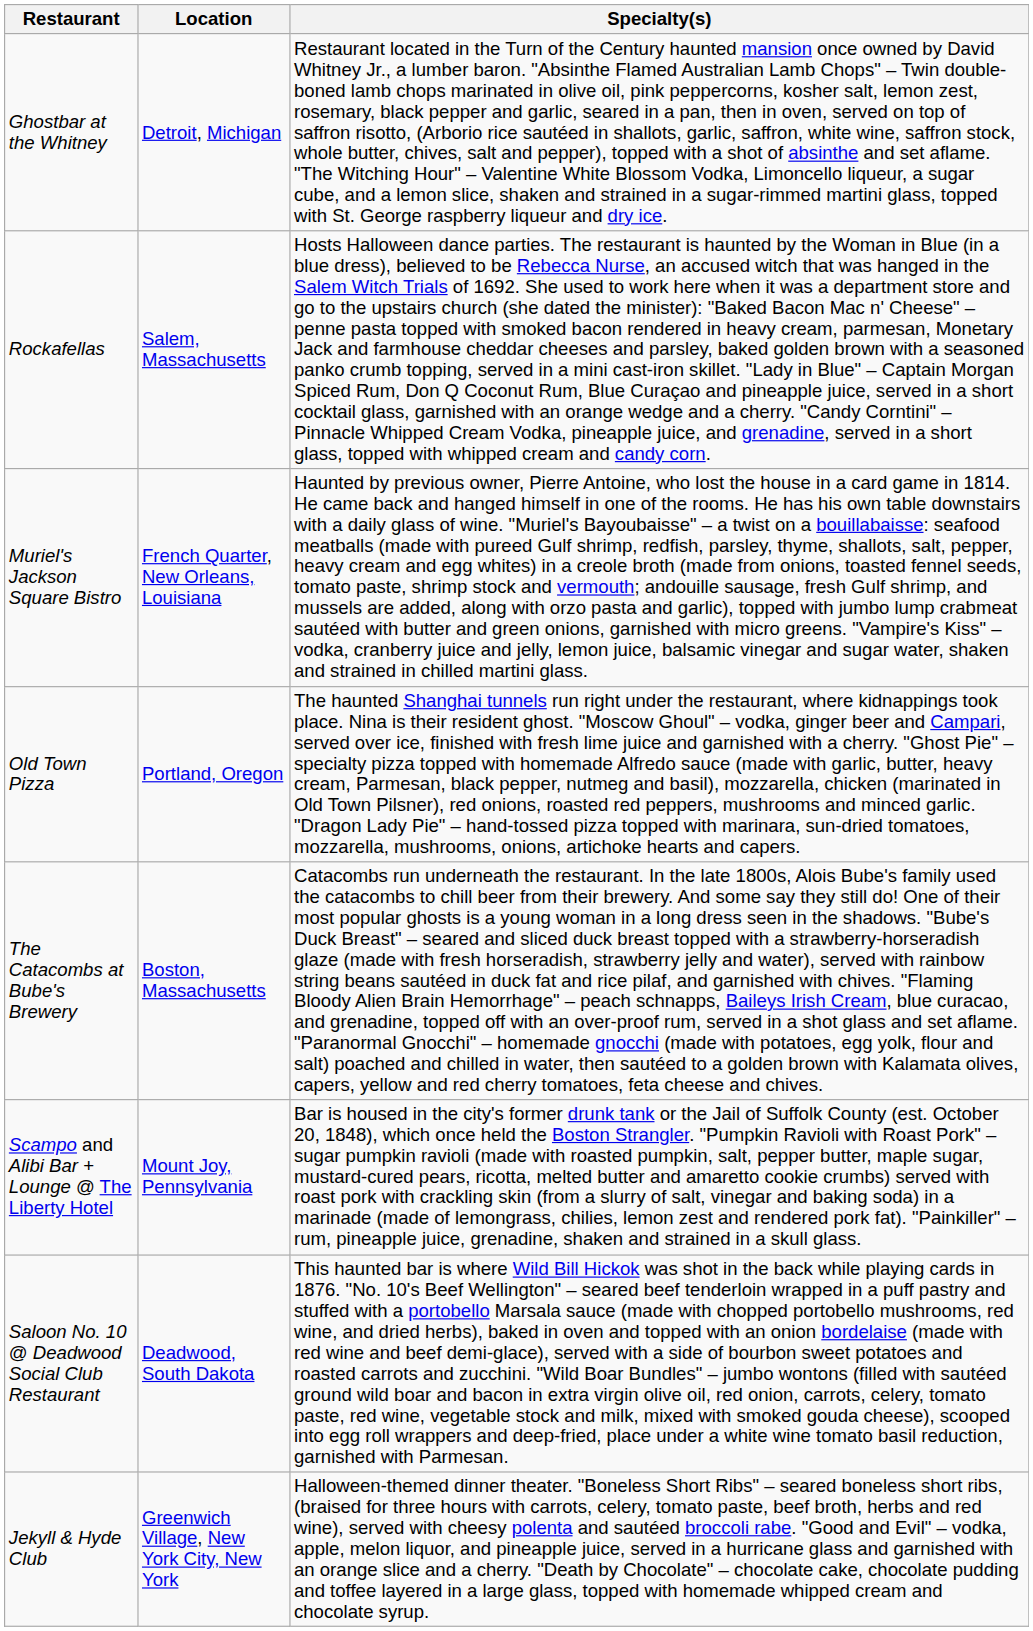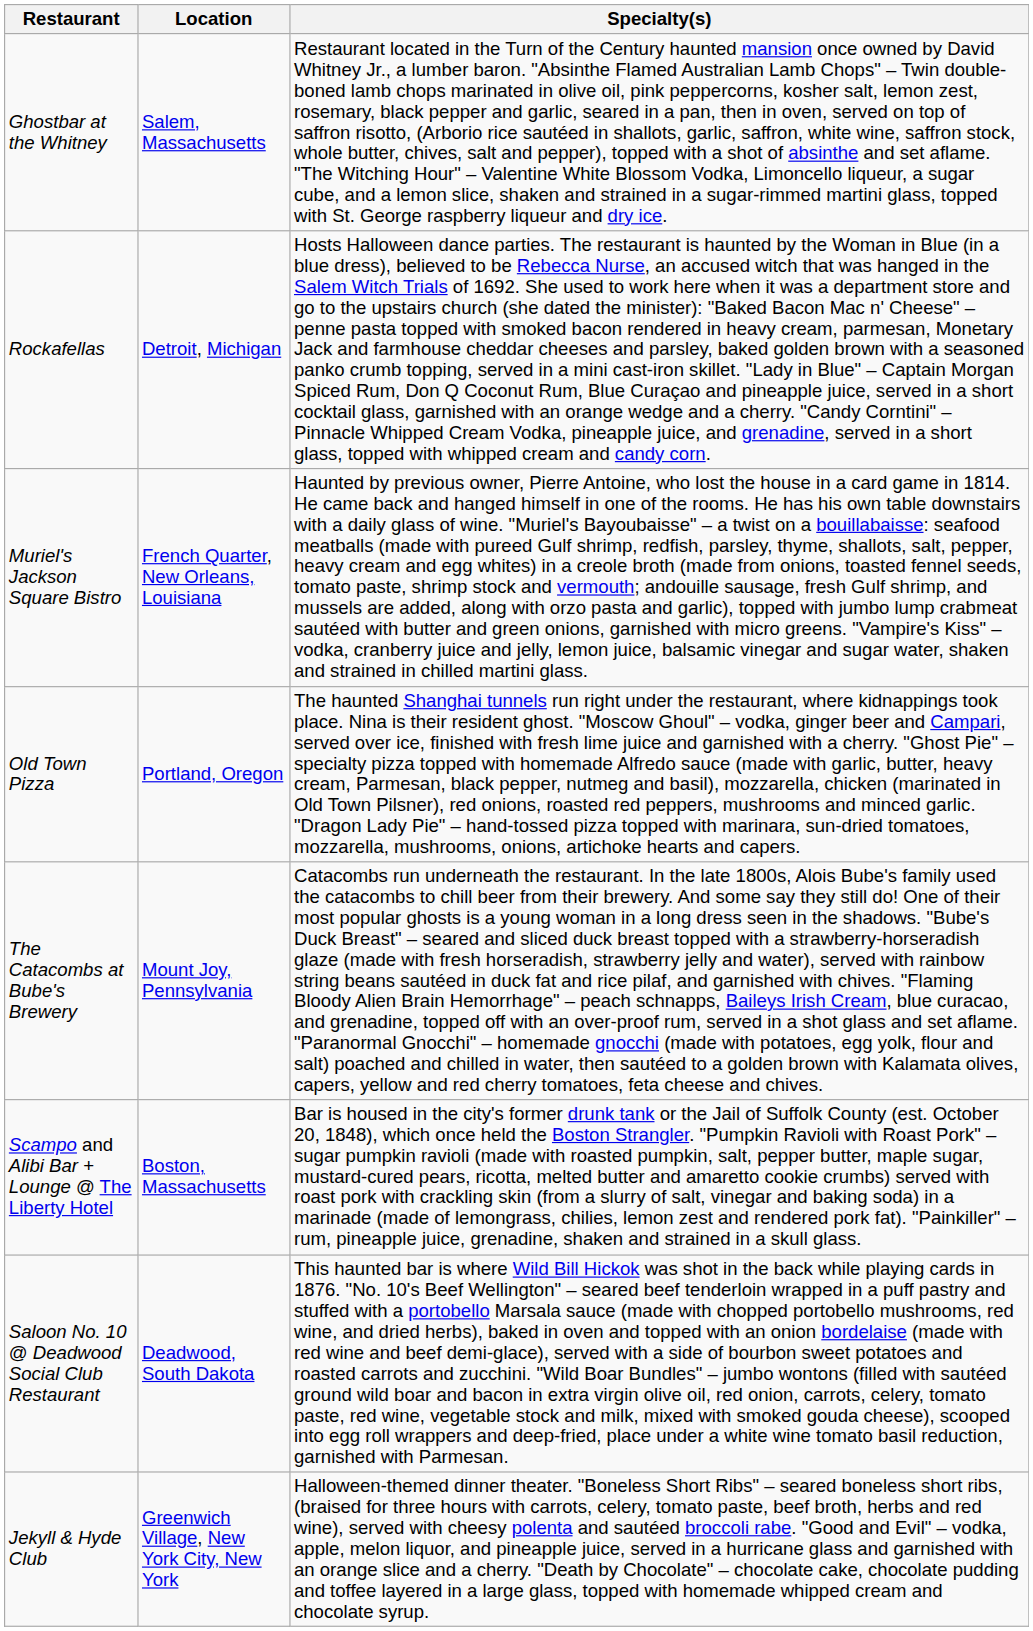 <table class="wikitable" style="width:100%;">
 <tr>
 <th>Restaurant</th>
 <th>Location</th>
 <th>Specialty(s)</th>
 </tr>
 <tr>
 <td><em>Ghostbar at the Whitney</em></td>
-<td><a href='#'>Detroit</a>, <a href='#'>Michigan</a></td>
+<td><a href='#'>Salem, Massachusetts</a></td>
 <td>Restaurant located in the Turn of the Century haunted <a href='#'>mansion</a> once owned by David Whitney Jr., a lumber baron. "Absinthe Flamed Australian Lamb Chops" – Twin double-boned lamb chops marinated in olive oil, pink peppercorns, kosher salt, lemon zest, rosemary, black pepper and garlic, seared in a pan, then in oven, served on top of saffron risotto, (Arborio rice sautéed in shallots, garlic, saffron, white wine, saffron stock, whole butter, chives, salt and pepper), topped with a shot of <a href='#'>absinthe</a> and set aflame. "The Witching Hour" – Valentine White Blossom Vodka, Limoncello liqueur, a sugar cube, and a lemon slice, shaken and strained in a sugar-rimmed martini glass, topped with St. George raspberry liqueur and <a href='#'>dry ice</a>.</td>
 </tr>
 <tr>
 <td><em>Rockafellas</em></td>
-<td><a href='#'>Salem, Massachusetts</a></td>
+<td><a href='#'>Detroit</a>, <a href='#'>Michigan</a></td>
 <td>Hosts Halloween dance parties. The restaurant is haunted by the Woman in Blue (in a blue dress), believed to be <a href='#'>Rebecca Nurse</a>, an accused witch that was hanged in the <a href='#'>Salem Witch Trials</a> of 1692. She used to work here when it was a department store and go to the upstairs church (she dated the minister): "Baked Bacon Mac n' Cheese" – penne pasta topped with smoked bacon rendered in heavy cream, parmesan, Monetary Jack and farmhouse cheddar cheeses and parsley, baked golden brown with a seasoned panko crumb topping, served in a mini cast-iron skillet. "Lady in Blue" – Captain Morgan Spiced Rum, Don Q Coconut Rum, Blue Curaçao and pineapple juice, served in a short cocktail glass, garnished with an orange wedge and a cherry. "Candy Corntini" – Pinnacle Whipped Cream Vodka, pineapple juice, and <a href='#'>grenadine</a>, served in a short glass, topped with whipped cream and <a href='#'>candy corn</a>.</td>
 </tr>
 <tr>
 <td><em>Muriel's Jackson Square Bistro</em></td>
 <td><a href='#'>French Quarter</a>, <a href='#'>New Orleans, Louisiana</a></td>
 <td>Haunted by previous owner, Pierre Antoine, who lost the house in a card game in 1814. He came back and hanged himself in one of the rooms. He has his own table downstairs with a daily glass of wine. "Muriel's Bayoubaisse" – a twist on a <a href='#'>bouillabaisse</a>: seafood meatballs (made with pureed Gulf shrimp, redfish, parsley, thyme, shallots, salt, pepper, heavy cream and egg whites) in a creole broth (made from onions, toasted fennel seeds, tomato paste, shrimp stock and <a href='#'>vermouth</a>; andouille sausage, fresh Gulf shrimp, and mussels are added, along with orzo pasta and garlic), topped with jumbo lump crabmeat sautéed with butter and green onions, garnished with micro greens. "Vampire's Kiss" – vodka, cranberry juice and jelly, lemon juice, balsamic vinegar and sugar water, shaken and strained in chilled martini glass.</td>
 </tr>
 <tr>
 <td><em>Old Town Pizza</em></td>
 <td><a href='#'>Portland, Oregon</a></td>
 <td>The haunted <a href='#'>Shanghai tunnels</a> run right under the restaurant, where kidnappings took place. Nina is their resident ghost. "Moscow Ghoul" – vodka, ginger beer and <a href='#'>Campari</a>, served over ice, finished with fresh lime juice and garnished with a cherry. "Ghost Pie" – specialty pizza topped with homemade Alfredo sauce (made with garlic, butter, heavy cream, Parmesan, black pepper, nutmeg and basil), mozzarella, chicken (marinated in Old Town Pilsner), red onions, roasted red peppers, mushrooms and minced garlic. "Dragon Lady Pie" – hand-tossed pizza topped with marinara, sun-dried tomatoes, mozzarella, mushrooms, onions, artichoke hearts and capers.</td>
 </tr>
 <tr>
 <td><em>The Catacombs at Bube's Brewery</em></td>
-<td><a href='#'>Boston, Massachusetts</a></td>
+<td><a href='#'>Mount Joy, Pennsylvania</a></td>
 <td>Catacombs run underneath the restaurant. In the late 1800s, Alois Bube's family used the catacombs to chill beer from their brewery. And some say they still do! One of their most popular ghosts is a young woman in a long dress seen in the shadows. "Bube's Duck Breast" – seared and sliced duck breast topped with a strawberry-horseradish glaze (made with fresh horseradish, strawberry jelly and water), served with rainbow string beans sautéed in duck fat and rice pilaf, and garnished with chives. "Flaming Bloody Alien Brain Hemorrhage" – peach schnapps, <a href='#'>Baileys Irish Cream</a>, blue curacao, and grenadine, topped off with an over-proof rum, served in a shot glass and set aflame. "Paranormal Gnocchi" – homemade <a href='#'>gnocchi</a> (made with potatoes, egg yolk, flour and salt) poached and chilled in water, then sautéed to a golden brown with Kalamata olives, capers, yellow and red cherry tomatoes, feta cheese and chives.</td>
 </tr>
 <tr>
 <td><em><a href='#'>Scampo</a></em> and <em>Alibi Bar + Lounge</em> @ <a href='#'>The Liberty Hotel</a></td>
-<td><a href='#'>Mount Joy, Pennsylvania</a></td>
+<td><a href='#'>Boston, Massachusetts</a></td>
 <td>Bar is housed in the city's former <a href='#'>drunk tank</a> or the Jail of Suffolk County (est. October 20, 1848), which once held the <a href='#'>Boston Strangler</a>. "Pumpkin Ravioli with Roast Pork" – sugar pumpkin ravioli (made with roasted pumpkin, salt, pepper butter, maple sugar, mustard-cured pears, ricotta, melted butter and amaretto cookie crumbs) served with roast pork with crackling skin (from a slurry of salt, vinegar and baking soda) in a marinade (made of lemongrass, chilies, lemon zest and rendered pork fat). "Painkiller" – rum, pineapple juice, grenadine, shaken and strained in a skull glass.</td>
 </tr>
 <tr>
 <td><em>Saloon No. 10</em> @ <em>Deadwood Social Club Restaurant</em></td>
 <td><a href='#'>Deadwood, South Dakota</a></td>
 <td>This haunted bar is where <a href='#'>Wild Bill Hickok</a> was shot in the back while playing cards in 1876. "No. 10's Beef Wellington" – seared beef tenderloin wrapped in a puff pastry and stuffed with a <a href='#'>portobello</a> Marsala sauce (made with chopped portobello mushrooms, red wine, and dried herbs), baked in oven and topped with an onion <a href='#'>bordelaise</a> (made with red wine and beef demi-glace), served with a side of bourbon sweet potatoes and roasted carrots and zucchini. "Wild Boar Bundles" – jumbo wontons (filled with sautéed ground wild boar and bacon in extra virgin olive oil, red onion, carrots, celery, tomato paste, red wine, vegetable stock and milk, mixed with smoked gouda cheese), scooped into egg roll wrappers and deep-fried, place under a white wine tomato basil reduction, garnished with Parmesan.</td>
 </tr>
 <tr>
 <td><em>Jekyll & Hyde Club</em></td>
 <td><a href='#'>Greenwich Village</a>, <a href='#'>New York City, New York</a></td>
 <td>Halloween-themed dinner theater. "Boneless Short Ribs" – seared boneless short ribs, (braised for three hours with carrots, celery, tomato paste, beef broth, herbs and red wine), served with cheesy <a href='#'>polenta</a> and sautéed <a href='#'>broccoli rabe</a>. "Good and Evil" – vodka, apple, melon liquor, and pineapple juice, served in a hurricane glass and garnished with an orange slice and a cherry. "Death by Chocolate" – chocolate cake, chocolate pudding and toffee layered in a large glass, topped with homemade whipped cream and chocolate syrup.</td>
 </tr>
 </table>
